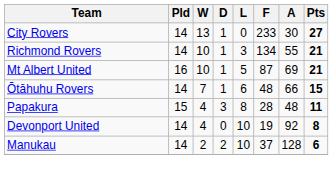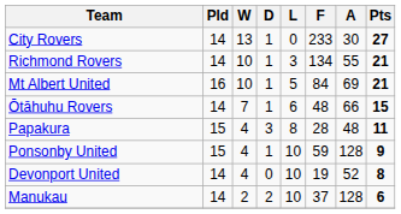 <table class="wikitable" style="text-align:center;">
 <tr>
 <th width=215>Team</th>
 <th width=20 abbr="Played">Pld</th>
 <th width=20 abbr="Won">W</th>
 <th width=20 abbr="Drawn">D</th>
 <th width=20 abbr="Lost">L</th>
 <th width=20 abbr="For">F</th>
 <th width=20 abbr="Against">A</th>
 <th width=20 abbr="Points">Pts</th>
 </tr>
 <tr>
 <td style="text-align:left;"><a href='#'>City Rovers</a></td>
 <td>14</td>
 <td>13</td>
 <td>1</td>
 <td>0</td>
 <td>233</td>
 <td>30</td>
 <td><strong>27</strong></td>
 </tr>
 <tr>
 <td style="text-align:left;"><a href='#'>Richmond Rovers</a></td>
 <td>14</td>
 <td>10</td>
 <td>1</td>
 <td>3</td>
 <td>134</td>
 <td>55</td>
 <td><strong>21</strong></td>
 </tr>
 <tr>
 <td style="text-align:left;"><a href='#'>Mt Albert United</a></td>
 <td>16</td>
 <td>10</td>
 <td>1</td>
 <td>5</td>
-<td>87</td>
+<td>84</td>
 <td>69</td>
 <td><strong>21</strong></td>
 </tr>
 <tr>
 <td style="text-align:left;"><a href='#'>Ōtāhuhu Rovers</a></td>
 <td>14</td>
 <td>7</td>
 <td>1</td>
 <td>6</td>
 <td>48</td>
 <td>66</td>
 <td><strong>15</strong></td>
 </tr>
 <tr>
 <td style="text-align:left;"><a href='#'>Papakura</a></td>
 <td>15</td>
 <td>4</td>
 <td>3</td>
 <td>8</td>
 <td>28</td>
 <td>48</td>
 <td><strong>11</strong></td>
 </tr>
 <tr>
+<td style="text-align:left;"><a href='#'>Ponsonby United</a></td>
+<td>15</td>
+<td>4</td>
+<td>1</td>
+<td>10</td>
+<td>59</td>
+<td>128</td>
+<td><strong>9</strong></td>
+</tr>
+<tr>
 <td style="text-align:left;"><a href='#'>Devonport United</a></td>
 <td>14</td>
 <td>4</td>
 <td>0</td>
 <td>10</td>
 <td>19</td>
-<td>92</td>
+<td>52</td>
 <td><strong>8</strong></td>
 </tr>
 <tr>
 <td style="text-align:left;"><a href='#'>Manukau</a></td>
 <td>14</td>
 <td>2</td>
 <td>2</td>
 <td>10</td>
 <td>37</td>
 <td>128</td>
 <td><strong>6</strong></td>
 </tr>
 <tr>
 </tr>
 </table>
